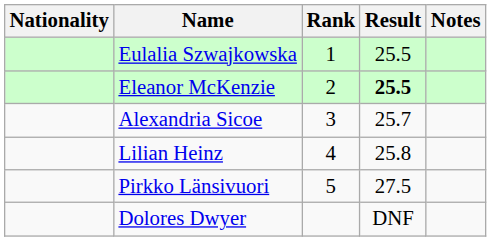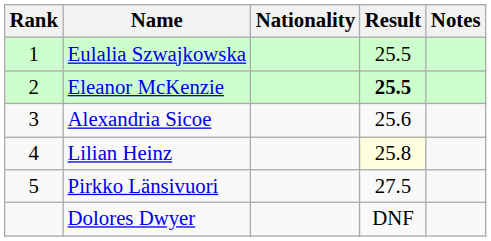 <table class="wikitable sortable" style="text-align:center">
 <tr>
+<th>Rank</th>
+<th>Name</th>
 <th>Nationality</th>
-<th>Name</th>
-<th>Rank</th>
 <th>Result</th>
 <th>Notes</th>
 </tr>
 <tr bgcolor=ccffcc>
+<td>1</td>
+<td align="left"><a href='#'>Eulalia Szwajkowska</a></td>
 <td align="left"></td>
-<td align="left"><a href='#'>Eulalia Szwajkowska</a></td>
-<td>1</td>
 <td>25.5</td>
 <td></td>
 </tr>
 <tr bgcolor=ccffcc>
+<td>2</td>
+<td align="left"><a href='#'>Eleanor McKenzie</a></td>
 <td align="left"></td>
-<td align="left"><a href='#'>Eleanor McKenzie</a></td>
-<td>2</td>
 <td><strong>25.5</strong></td>
 <td></td>
 </tr>
 <tr>
+<td>3</td>
+<td align="left"><a href='#'>Alexandria Sicoe</a></td>
 <td align="left"></td>
-<td align="left"><a href='#'>Alexandria Sicoe</a></td>
-<td>3</td>
-<td>25.7</td>
+<td>25.6</td>
 <td></td>
 </tr>
 <tr>
+<td>4</td>
+<td align="left"><a href='#'>Lilian Heinz</a></td>
 <td align="left"></td>
-<td align="left"><a href='#'>Lilian Heinz</a></td>
-<td>4</td>
-<td>25.8</td>
+<td style="background: lightyellow;">25.8</td>
 <td></td>
 </tr>
 <tr>
+<td>5</td>
+<td align="left"><a href='#'>Pirkko Länsivuori</a></td>
 <td align="left"></td>
-<td align="left"><a href='#'>Pirkko Länsivuori</a></td>
-<td>5</td>
 <td>27.5</td>
 <td></td>
 </tr>
 <tr>
+<td></td>
+<td align="left"><a href='#'>Dolores Dwyer</a></td>
 <td align="left"></td>
-<td align="left"><a href='#'>Dolores Dwyer</a></td>
-<td></td>
 <td>DNF</td>
 <td></td>
 </tr>
 </table>
